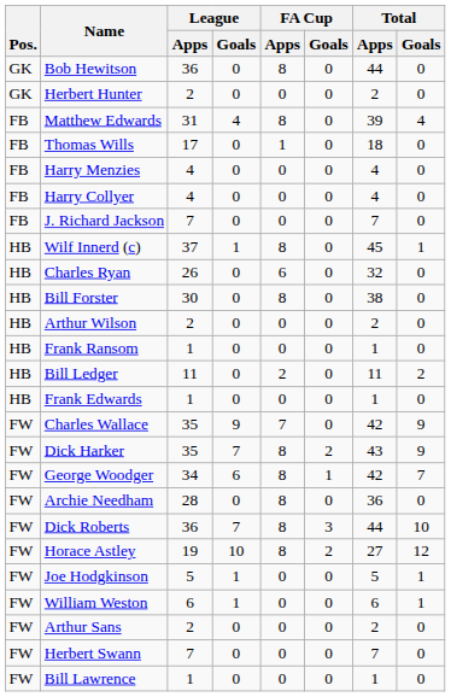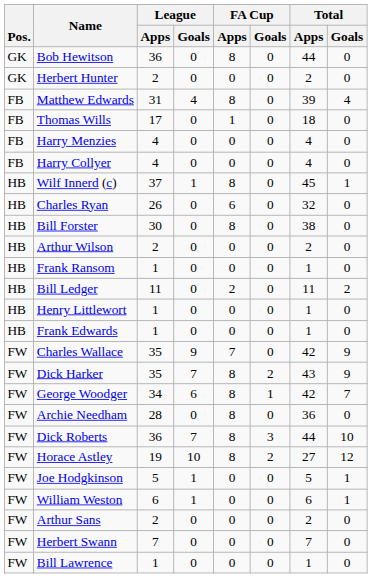 <table class="wikitable" style="text-align:center">
 <tr>
 <th rowspan="2" valign="bottom">Pos.</th>
 <th rowspan="2">Name</th>
 <th colspan="2" width="85">League</th>
 <th colspan="2" width="85">FA Cup</th>
 <th colspan="2" width="85">Total</th>
 </tr>
 <tr>
 <th>Apps</th>
 <th>Goals</th>
 <th>Apps</th>
 <th>Goals</th>
 <th>Apps</th>
 <th>Goals</th>
 </tr>
 <tr>
 <td align="left">GK</td>
 <td align="left"> <a href='#'>Bob Hewitson</a></td>
 <td>36</td>
 <td>0</td>
 <td>8</td>
 <td>0</td>
 <td>44</td>
 <td>0</td>
 </tr>
 <tr>
 <td align="left">GK</td>
 <td align="left"> <a href='#'>Herbert Hunter</a></td>
 <td>2</td>
 <td>0</td>
 <td>0</td>
 <td>0</td>
 <td>2</td>
 <td>0</td>
 </tr>
 <tr>
 <td align="left">FB</td>
 <td align="left"> <a href='#'>Matthew Edwards</a></td>
 <td>31</td>
 <td>4</td>
 <td>8</td>
 <td>0</td>
 <td>39</td>
 <td>4</td>
 </tr>
 <tr>
 <td align="left">FB</td>
 <td align="left"> <a href='#'>Thomas Wills</a></td>
 <td>17</td>
 <td>0</td>
 <td>1</td>
 <td>0</td>
 <td>18</td>
 <td>0</td>
 </tr>
 <tr>
 <td align="left">FB</td>
 <td align="left"> <a href='#'>Harry Menzies</a></td>
 <td>4</td>
 <td>0</td>
 <td>0</td>
 <td>0</td>
 <td>4</td>
 <td>0</td>
 </tr>
 <tr>
 <td align="left">FB</td>
 <td align="left"> <a href='#'>Harry Collyer</a></td>
 <td>4</td>
 <td>0</td>
 <td>0</td>
 <td>0</td>
 <td>4</td>
 <td>0</td>
 </tr>
 <tr>
-<td align="left">FB</td>
-<td align="left"> <a href='#'>J. Richard Jackson</a></td>
-<td>7</td>
-<td>0</td>
-<td>0</td>
-<td>0</td>
-<td>7</td>
-<td>0</td>
-</tr>
-<tr>
 <td align="left">HB</td>
 <td align="left"> <a href='#'>Wilf Innerd</a> (<a href='#'>c</a>)</td>
 <td>37</td>
 <td>1</td>
 <td>8</td>
 <td>0</td>
 <td>45</td>
 <td>1</td>
 </tr>
 <tr>
 <td align="left">HB</td>
 <td align="left"> <a href='#'>Charles Ryan</a></td>
 <td>26</td>
 <td>0</td>
 <td>6</td>
 <td>0</td>
 <td>32</td>
 <td>0</td>
 </tr>
 <tr>
 <td align="left">HB</td>
 <td align="left"> <a href='#'>Bill Forster</a></td>
 <td>30</td>
 <td>0</td>
 <td>8</td>
 <td>0</td>
 <td>38</td>
 <td>0</td>
 </tr>
 <tr>
 <td align="left">HB</td>
 <td align="left"> <a href='#'>Arthur Wilson</a></td>
 <td>2</td>
 <td>0</td>
 <td>0</td>
 <td>0</td>
 <td>2</td>
 <td>0</td>
 </tr>
 <tr>
 <td align="left">HB</td>
 <td align="left"> <a href='#'>Frank Ransom</a></td>
 <td>1</td>
 <td>0</td>
 <td>0</td>
 <td>0</td>
 <td>1</td>
 <td>0</td>
 </tr>
 <tr>
 <td align="left">HB</td>
 <td align="left"> <a href='#'>Bill Ledger</a></td>
 <td>11</td>
 <td>0</td>
 <td>2</td>
 <td>0</td>
 <td>11</td>
 <td>2</td>
+</tr>
+<tr>
+<td align="left">HB</td>
+<td align="left"> <a href='#'>Henry Littlewort</a></td>
+<td>1</td>
+<td>0</td>
+<td>0</td>
+<td>0</td>
+<td>1</td>
+<td>0</td>
 </tr>
 <tr>
 <td align="left">HB</td>
 <td align="left"> <a href='#'>Frank Edwards</a></td>
 <td>1</td>
 <td>0</td>
 <td>0</td>
 <td>0</td>
 <td>1</td>
 <td>0</td>
 </tr>
 <tr>
 <td align="left">FW</td>
 <td align="left"> <a href='#'>Charles Wallace</a></td>
 <td>35</td>
 <td>9</td>
 <td>7</td>
 <td>0</td>
 <td>42</td>
 <td>9</td>
 </tr>
 <tr>
 <td align="left">FW</td>
 <td align="left"> <a href='#'>Dick Harker</a></td>
 <td>35</td>
 <td>7</td>
 <td>8</td>
 <td>2</td>
 <td>43</td>
 <td>9</td>
 </tr>
 <tr>
 <td align="left">FW</td>
 <td align="left"> <a href='#'>George Woodger</a></td>
 <td>34</td>
 <td>6</td>
 <td>8</td>
 <td>1</td>
 <td>42</td>
 <td>7</td>
 </tr>
 <tr>
 <td align="left">FW</td>
 <td align="left"> <a href='#'>Archie Needham</a></td>
 <td>28</td>
 <td>0</td>
 <td>8</td>
 <td>0</td>
 <td>36</td>
 <td>0</td>
 </tr>
 <tr>
 <td align="left">FW</td>
 <td align="left"> <a href='#'>Dick Roberts</a></td>
 <td>36</td>
 <td>7</td>
 <td>8</td>
 <td>3</td>
 <td>44</td>
 <td>10</td>
 </tr>
 <tr>
 <td align="left">FW</td>
 <td align="left"> <a href='#'>Horace Astley</a></td>
 <td>19</td>
 <td>10</td>
 <td>8</td>
 <td>2</td>
 <td>27</td>
 <td>12</td>
 </tr>
 <tr>
 <td align="left">FW</td>
 <td align="left"> <a href='#'>Joe Hodgkinson</a></td>
 <td>5</td>
 <td>1</td>
 <td>0</td>
 <td>0</td>
 <td>5</td>
 <td>1</td>
 </tr>
 <tr>
 <td align="left">FW</td>
 <td align="left"> <a href='#'>William Weston</a></td>
 <td>6</td>
 <td>1</td>
 <td>0</td>
 <td>0</td>
 <td>6</td>
 <td>1</td>
 </tr>
 <tr>
 <td align="left">FW</td>
 <td align="left"> <a href='#'>Arthur Sans</a></td>
 <td>2</td>
 <td>0</td>
 <td>0</td>
 <td>0</td>
 <td>2</td>
 <td>0</td>
 </tr>
 <tr>
 <td align="left">FW</td>
 <td align="left"> <a href='#'>Herbert Swann</a></td>
 <td>7</td>
 <td>0</td>
 <td>0</td>
 <td>0</td>
 <td>7</td>
 <td>0</td>
 </tr>
 <tr>
 <td align="left">FW</td>
 <td align="left"> <a href='#'>Bill Lawrence</a></td>
 <td>1</td>
 <td>0</td>
 <td>0</td>
 <td>0</td>
 <td>1</td>
 <td>0</td>
 </tr>
 </table>
